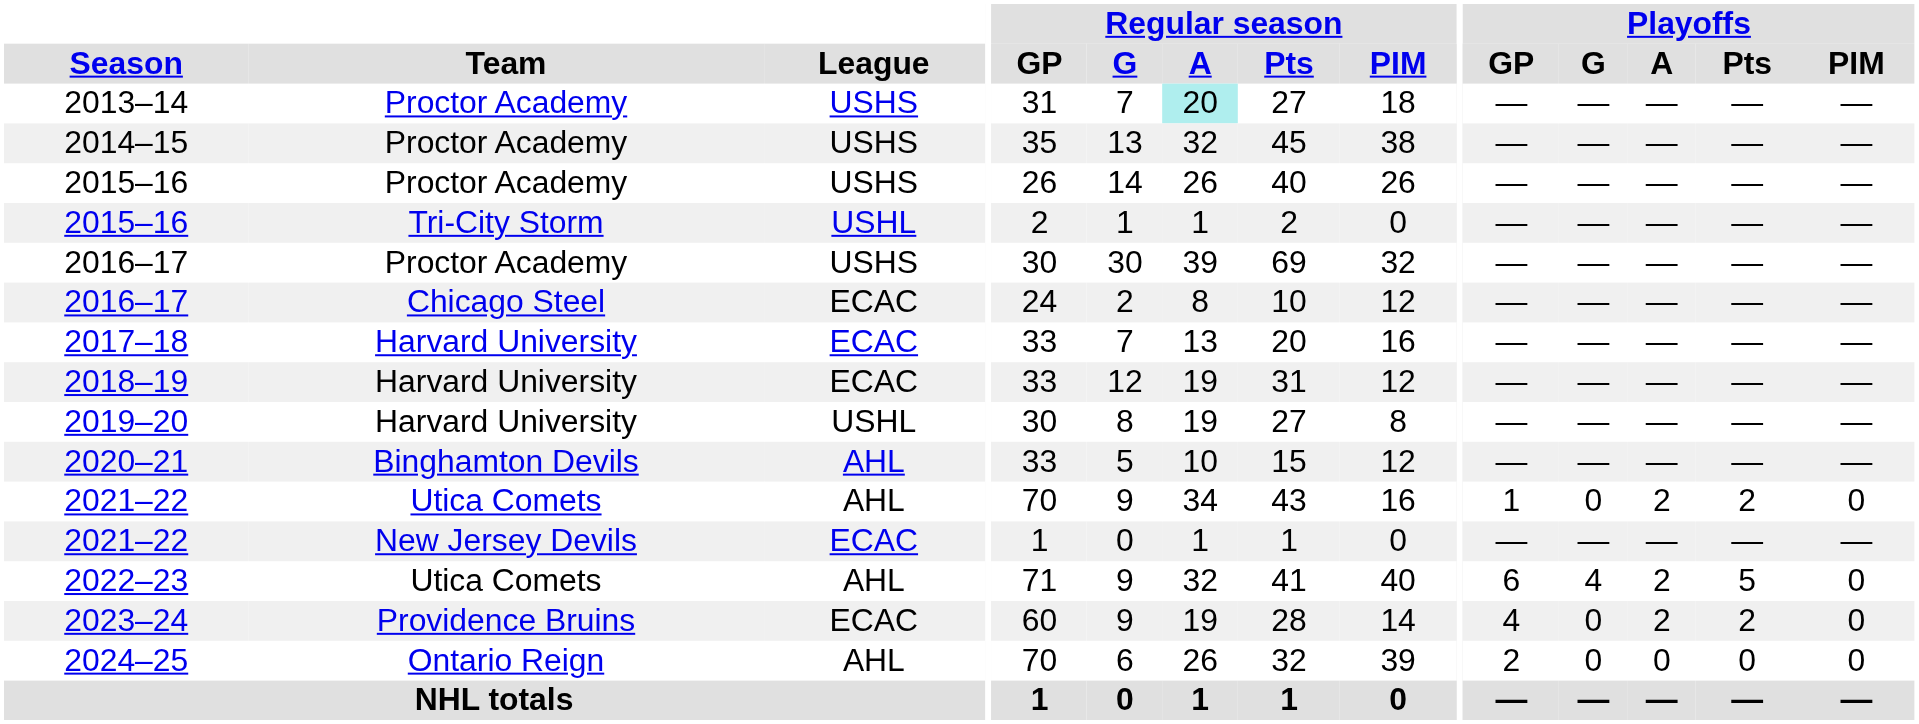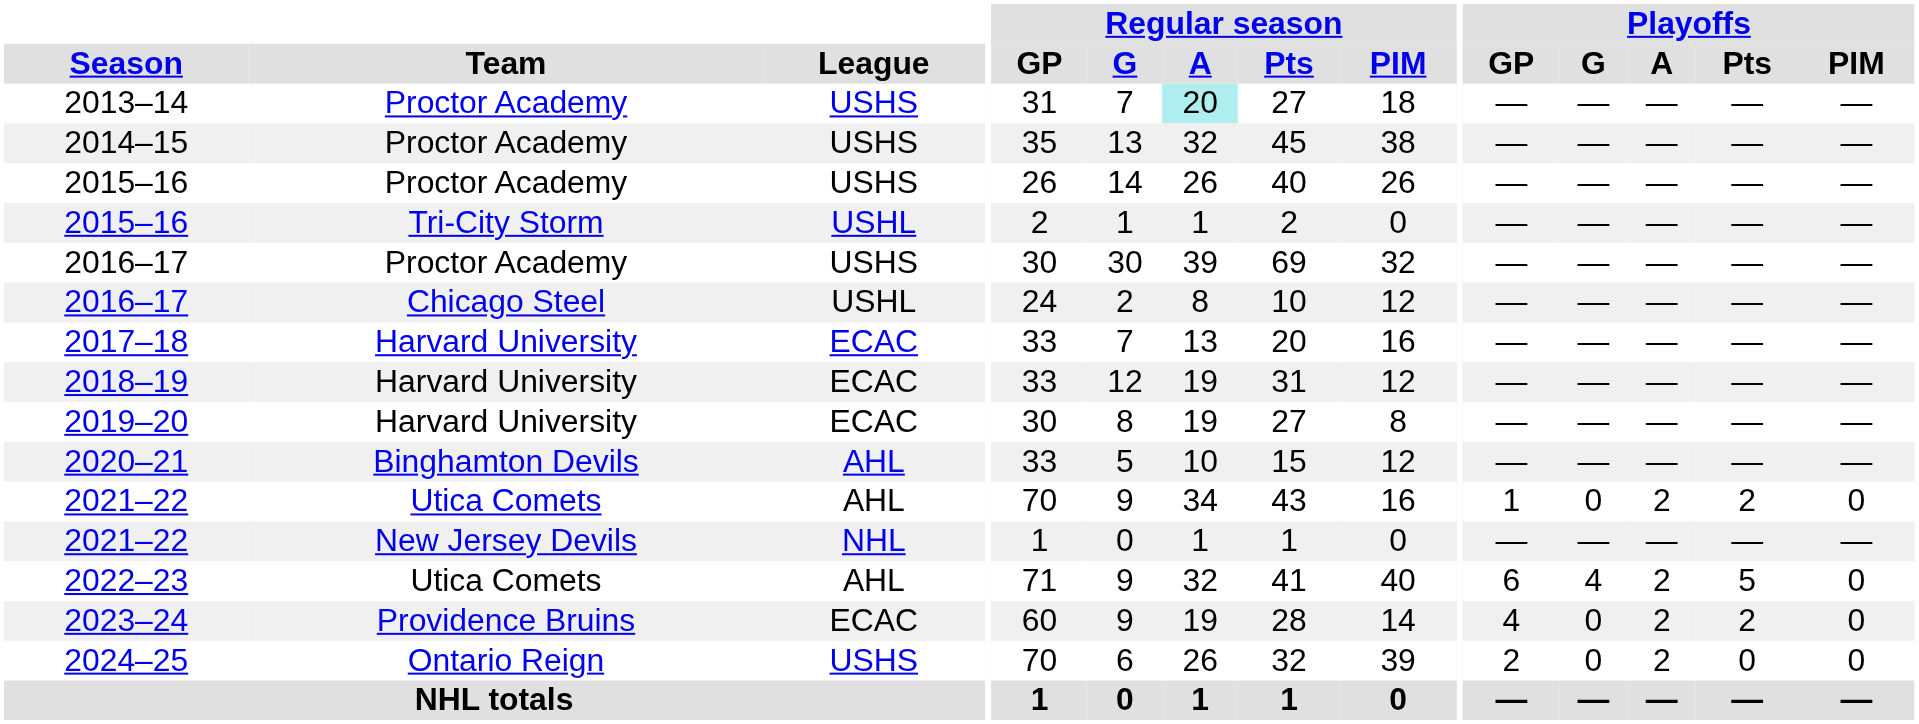 <table border="0" cellpadding="1" cellspacing="0" style="text-align:center; width:60em">
 <tr bgcolor="#e0e0e0">
 <th colspan="3" bgcolor="#ffffff"></th>
 <th rowspan="99" bgcolor="#ffffff"></th>
 <th colspan="5"><a href='#'>Regular season</a></th>
 <th rowspan="99" bgcolor="#ffffff"></th>
 <th colspan="5"><a href='#'>Playoffs</a></th>
 </tr>
 <tr bgcolor="#e0e0e0">
 <th><a href='#'>Season</a></th>
 <th>Team</th>
 <th>League</th>
 <th>GP</th>
 <th><a href='#'>G</a></th>
 <th><a href='#'>A</a></th>
 <th><a href='#'>Pts</a></th>
 <th><a href='#'>PIM</a></th>
 <th>GP</th>
 <th>G</th>
 <th>A</th>
 <th>Pts</th>
 <th>PIM</th>
 </tr>
 <tr>
 <td>2013–14</td>
 <td><a href='#'>Proctor Academy</a></td>
 <td><a href='#'>USHS</a></td>
 <td>31</td>
 <td>7</td>
 <td style="background: paleturquoise;">20</td>
 <td>27</td>
 <td>18</td>
 <td>—</td>
 <td>—</td>
 <td>—</td>
 <td>—</td>
 <td>—</td>
 </tr>
 <tr bgcolor="#f0f0f0">
 <td>2014–15</td>
 <td>Proctor Academy</td>
 <td>USHS</td>
 <td>35</td>
 <td>13</td>
 <td>32</td>
 <td>45</td>
 <td>38</td>
 <td>—</td>
 <td>—</td>
 <td>—</td>
 <td>—</td>
 <td>—</td>
 </tr>
 <tr>
 <td>2015–16</td>
 <td>Proctor Academy</td>
 <td>USHS</td>
 <td>26</td>
 <td>14</td>
 <td>26</td>
 <td>40</td>
 <td>26</td>
 <td>—</td>
 <td>—</td>
 <td>—</td>
 <td>—</td>
 <td>—</td>
 </tr>
 <tr bgcolor="#f0f0f0">
 <td><a href='#'>2015–16</a></td>
 <td><a href='#'>Tri-City Storm</a></td>
 <td><a href='#'>USHL</a></td>
 <td>2</td>
 <td>1</td>
 <td>1</td>
 <td>2</td>
 <td>0</td>
 <td>—</td>
 <td>—</td>
 <td>—</td>
 <td>—</td>
 <td>—</td>
 </tr>
 <tr>
 <td>2016–17</td>
 <td>Proctor Academy</td>
 <td>USHS</td>
 <td>30</td>
 <td>30</td>
 <td>39</td>
 <td>69</td>
 <td>32</td>
 <td>—</td>
 <td>—</td>
 <td>—</td>
 <td>—</td>
 <td>—</td>
 </tr>
 <tr bgcolor="#f0f0f0">
 <td><a href='#'>2016–17</a></td>
 <td><a href='#'>Chicago Steel</a></td>
-<td>ECAC</td>
+<td>USHL</td>
 <td>24</td>
 <td>2</td>
 <td>8</td>
 <td>10</td>
 <td>12</td>
 <td>—</td>
 <td>—</td>
 <td>—</td>
 <td>—</td>
 <td>—</td>
 </tr>
 <tr>
 <td><a href='#'>2017–18</a></td>
 <td><a href='#'>Harvard University</a></td>
 <td><a href='#'>ECAC</a></td>
 <td>33</td>
 <td>7</td>
 <td>13</td>
 <td>20</td>
 <td>16</td>
 <td>—</td>
 <td>—</td>
 <td>—</td>
 <td>—</td>
 <td>—</td>
 </tr>
 <tr bgcolor="#f0f0f0">
 <td><a href='#'>2018–19</a></td>
 <td>Harvard University</td>
 <td>ECAC</td>
 <td>33</td>
 <td>12</td>
 <td>19</td>
 <td>31</td>
 <td>12</td>
 <td>—</td>
 <td>—</td>
 <td>—</td>
 <td>—</td>
 <td>—</td>
 </tr>
 <tr>
 <td><a href='#'>2019–20</a></td>
 <td>Harvard University</td>
-<td>USHL</td>
+<td>ECAC</td>
 <td>30</td>
 <td>8</td>
 <td>19</td>
 <td>27</td>
 <td>8</td>
 <td>—</td>
 <td>—</td>
 <td>—</td>
 <td>—</td>
 <td>—</td>
 </tr>
 <tr bgcolor="#f0f0f0">
 <td><a href='#'>2020–21</a></td>
 <td><a href='#'>Binghamton Devils</a></td>
 <td><a href='#'>AHL</a></td>
 <td>33</td>
 <td>5</td>
 <td>10</td>
 <td>15</td>
 <td>12</td>
 <td>—</td>
 <td>—</td>
 <td>—</td>
 <td>—</td>
 <td>—</td>
 </tr>
 <tr>
 <td><a href='#'>2021–22</a></td>
 <td><a href='#'>Utica Comets</a></td>
 <td>AHL</td>
 <td>70</td>
 <td>9</td>
 <td>34</td>
 <td>43</td>
 <td>16</td>
 <td>1</td>
 <td>0</td>
 <td>2</td>
 <td>2</td>
 <td>0</td>
 </tr>
 <tr bgcolor="#f0f0f0">
 <td><a href='#'>2021–22</a></td>
 <td><a href='#'>New Jersey Devils</a></td>
-<td><a href='#'>ECAC</a></td>
+<td><a href='#'>NHL</a></td>
 <td>1</td>
 <td>0</td>
 <td>1</td>
 <td>1</td>
 <td>0</td>
 <td>—</td>
 <td>—</td>
 <td>—</td>
 <td>—</td>
 <td>—</td>
 </tr>
 <tr>
 <td><a href='#'>2022–23</a></td>
 <td>Utica Comets</td>
 <td>AHL</td>
 <td>71</td>
 <td>9</td>
 <td>32</td>
 <td>41</td>
 <td>40</td>
 <td>6</td>
 <td>4</td>
 <td>2</td>
 <td>5</td>
 <td>0</td>
 </tr>
 <tr bgcolor="#f0f0f0">
 <td><a href='#'>2023–24</a></td>
 <td><a href='#'>Providence Bruins</a></td>
 <td>ECAC</td>
 <td>60</td>
 <td>9</td>
 <td>19</td>
 <td>28</td>
 <td>14</td>
 <td>4</td>
 <td>0</td>
 <td>2</td>
 <td>2</td>
 <td>0</td>
 </tr>
 <tr>
 <td><a href='#'>2024–25</a></td>
 <td><a href='#'>Ontario Reign</a></td>
-<td>AHL</td>
+<td><a href='#'>USHS</a></td>
 <td>70</td>
 <td>6</td>
 <td>26</td>
 <td>32</td>
 <td>39</td>
 <td>2</td>
 <td>0</td>
-<td>0</td>
+<td>2</td>
 <td>0</td>
 <td>0</td>
 </tr>
 <tr bgcolor="#e0e0e0">
 <th colspan="3">NHL totals</th>
 <th>1</th>
 <th>0</th>
 <th>1</th>
 <th>1</th>
 <th>0</th>
 <th>—</th>
 <th>—</th>
 <th>—</th>
 <th>—</th>
 <th>—</th>
 </tr>
 </table>
